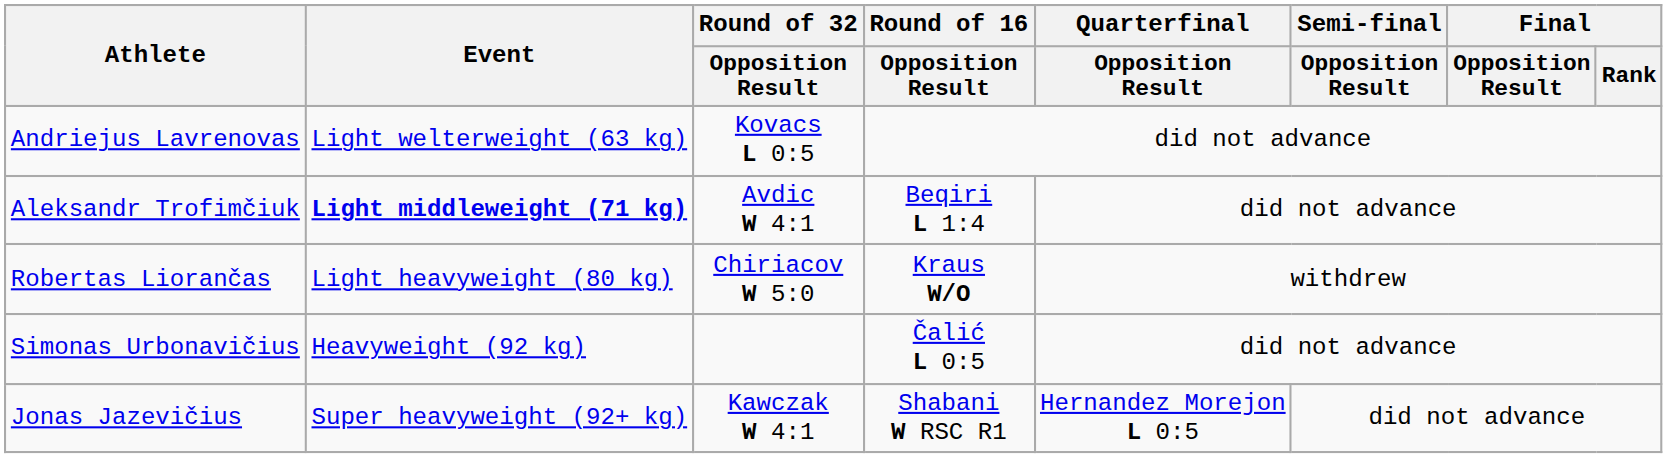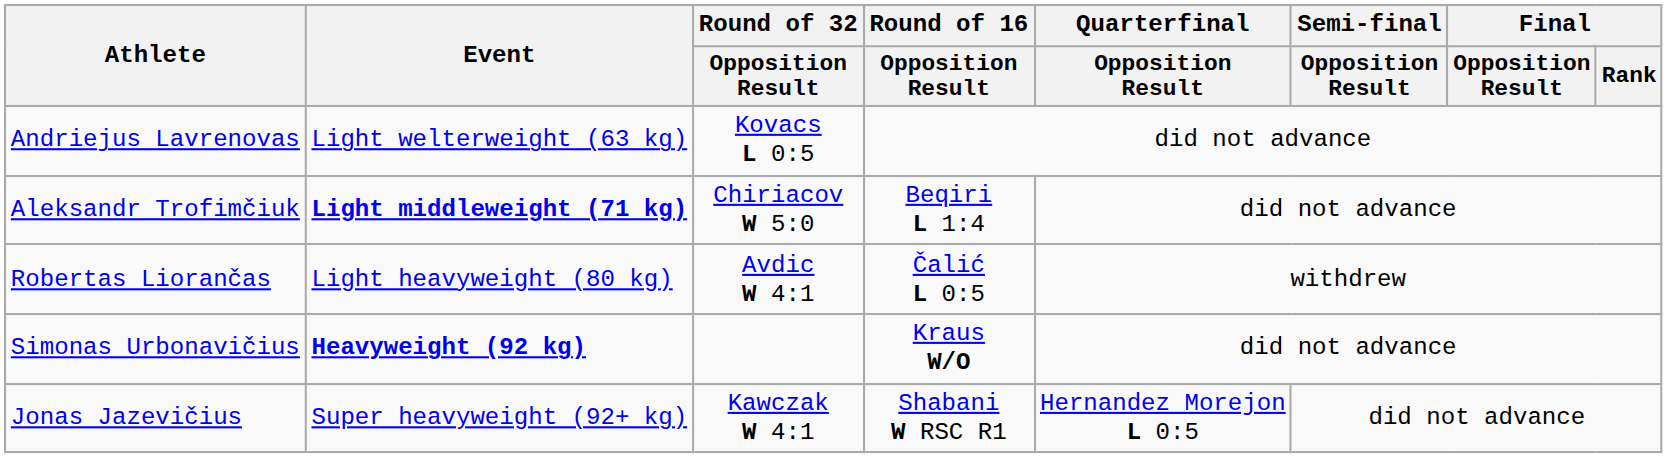 <table class=wikitable style=font-size:90%;text-align:center>
 <tr>
 <th rowspan=2>Athlete</th>
 <th rowspan=2>Event</th>
 <th>Round of 32</th>
 <th>Round of 16</th>
 <th>Quarterfinal</th>
 <th>Semi-final</th>
 <th colspan=2>Final</th>
 </tr>
 <tr style=font-size:95%>
 <th>Opposition<br>Result</th>
 <th>Opposition<br>Result</th>
 <th>Opposition<br>Result</th>
 <th>Opposition<br>Result</th>
 <th>Opposition<br>Result</th>
 <th>Rank</th>
 </tr>
 <tr>
 <td align=left><a href='#'>Andriejus Lavrenovas</a></td>
 <td align=left><a href='#'>Light welterweight (63 kg)</a></td>
 <td> <a href='#'>Kovacs</a> <br> <strong>L</strong> 0:5</td>
 <td colspan=5>did not advance</td>
 </tr>
 <tr>
 <td align=left><a href='#'>Aleksandr Trofimčiuk</a></td>
 <td align=left><strong><a href='#'>Light middleweight (71 kg)</a></strong></td>
-<td> <a href='#'>Avdic</a> <br> <strong>W</strong> 4:1</td>
+<td> <a href='#'>Chiriacov</a> <br> <strong>W</strong> 5:0</td>
 <td> <a href='#'>Beqiri</a> <br> <strong>L</strong> 1:4</td>
 <td colspan=5>did not advance</td>
 </tr>
 <tr>
 <td align=left><a href='#'>Robertas Liorančas</a></td>
 <td align=left><a href='#'>Light heavyweight (80 kg)</a></td>
-<td> <a href='#'>Chiriacov</a> <br> <strong>W</strong> 5:0</td>
-<td> <a href='#'>Kraus</a> <br> <strong>W/O</strong></td>
+<td> <a href='#'>Avdic</a> <br> <strong>W</strong> 4:1</td>
+<td> <a href='#'>Čalić</a> <br> <strong>L</strong> 0:5</td>
 <td colspan=4>withdrew</td>
 </tr>
 <tr>
 <td align=left><a href='#'>Simonas Urbonavičius </a></td>
-<td align=left><a href='#'>Heavyweight (92 kg)</a></td>
+<td align=left><strong><a href='#'>Heavyweight (92 kg)</a></strong></td>
 <td></td>
-<td> <a href='#'>Čalić</a> <br> <strong>L</strong> 0:5</td>
+<td> <a href='#'>Kraus</a> <br> <strong>W/O</strong></td>
 <td colspan=4>did not advance</td>
 </tr>
 <tr>
 <td align=left><a href='#'>Jonas Jazevičius</a></td>
 <td align=left><a href='#'>Super heavyweight (92+ kg)</a></td>
 <td> <a href='#'>Kawczak</a> <br> <strong>W</strong> 4:1</td>
 <td> <a href='#'>Shabani</a> <br> <strong>W</strong> RSC R1</td>
 <td> <a href='#'>Hernandez Morejon</a> <br> <strong>L</strong> 0:5</td>
 <td colspan=4>did not advance</td>
 </tr>
 </table>
